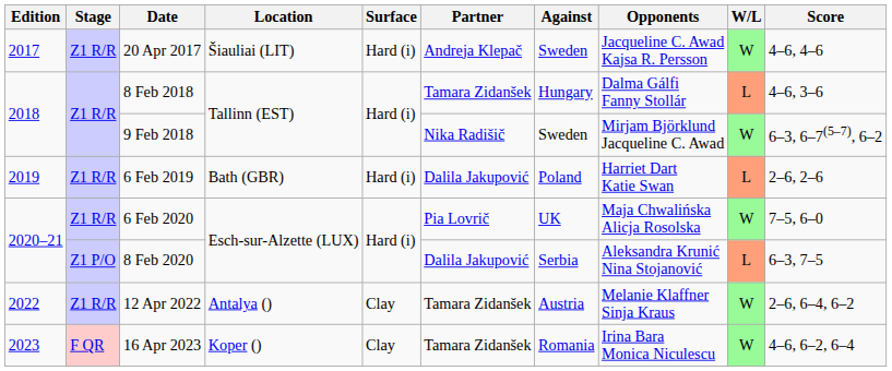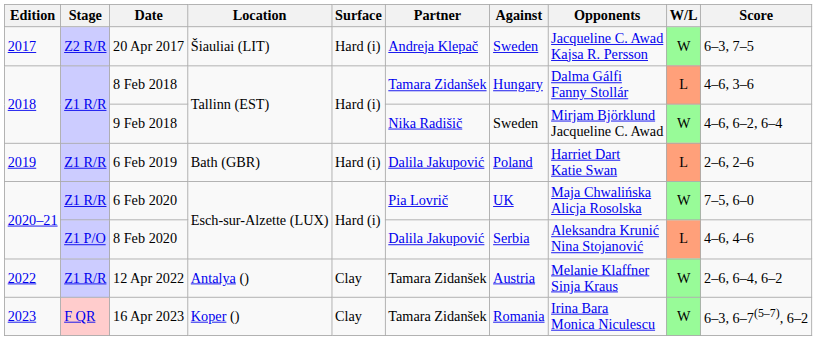 <table class=wikitable>
 <tr>
 <th>Edition</th>
 <th>Stage</th>
 <th>Date</th>
 <th>Location</th>
 <th>Surface</th>
 <th>Partner</th>
 <th>Against</th>
 <th>Opponents</th>
 <th>W/L</th>
 <th>Score</th>
 </tr>
 <tr>
 <td rowspan="1"><a href='#'>2017</a></td>
-<td bgcolor=#ccf><a href='#'>Z1 R/R</a></td>
+<td bgcolor=#ccf><a href='#'>Z2 R/R</a></td>
 <td>20 Apr 2017</td>
 <td rowspan="1">Šiauliai (LIT)</td>
 <td rowspan="1">Hard (i)</td>
 <td><a href='#'>Andreja Klepač</a></td>
 <td> <a href='#'>Sweden</a></td>
 <td><a href='#'>Jacqueline C. Awad</a> <br>  <a href='#'>Kajsa R. Persson</a></td>
 <td style="text-align:center; background:#98fb98;">W</td>
-<td>4–6, 4–6</td>
+<td>6–3, 7–5</td>
 </tr>
 <tr>
 <td rowspan="2"><a href='#'>2018</a></td>
 <td rowspan="2" bgcolor=#ccf><a href='#'>Z1 R/R</a></td>
 <td>8 Feb 2018</td>
 <td rowspan="2">Tallinn (EST)</td>
 <td rowspan="2">Hard (i)</td>
 <td><a href='#'>Tamara Zidanšek</a></td>
 <td> <a href='#'>Hungary</a></td>
 <td><a href='#'>Dalma Gálfi</a> <br>  <a href='#'>Fanny Stollár</a></td>
 <td style="text-align:center; background:#ffa07a;">L</td>
 <td>4–6, 3–6</td>
 </tr>
 <tr>
 <td>9 Feb 2018</td>
 <td><a href='#'>Nika Radišič</a></td>
 <td> Sweden</td>
 <td><a href='#'>Mirjam Björklund</a> <br>  Jacqueline C. Awad</td>
 <td style="text-align:center; background:#98fb98;">W</td>
-<td>6–3, 6–7<sup>(5–7)</sup>, 6–2</td>
+<td>4–6, 6–2, 6–4</td>
 </tr>
 <tr>
 <td><a href='#'>2019</a></td>
 <td bgcolor=#ccf><a href='#'>Z1 R/R</a></td>
 <td>6 Feb 2019</td>
 <td>Bath (GBR)</td>
 <td>Hard (i)</td>
 <td><a href='#'>Dalila Jakupović</a></td>
 <td> <a href='#'>Poland</a></td>
 <td><a href='#'>Harriet Dart</a> <br>  <a href='#'>Katie Swan</a></td>
 <td style="text-align:center; background:#ffa07a;">L</td>
 <td>2–6, 2–6</td>
 </tr>
 <tr>
 <td rowspan="2"><a href='#'>2020–21</a></td>
 <td bgcolor=#ccf><a href='#'>Z1 R/R</a></td>
 <td>6 Feb 2020</td>
 <td rowspan="2">Esch-sur-Alzette (LUX)</td>
 <td rowspan="2">Hard (i)</td>
 <td><a href='#'>Pia Lovrič</a></td>
 <td> <a href='#'>UK</a></td>
 <td><a href='#'>Maja Chwalińska</a> <br>  <a href='#'>Alicja Rosolska</a></td>
 <td style="text-align:center; background:#98fb98;">W</td>
 <td>7–5, 6–0</td>
 </tr>
 <tr>
 <td bgcolor=#ccf><a href='#'>Z1 P/O</a></td>
 <td>8 Feb 2020</td>
 <td><a href='#'>Dalila Jakupović</a></td>
 <td> <a href='#'>Serbia</a></td>
 <td><a href='#'>Aleksandra Krunić</a> <br>  <a href='#'>Nina Stojanović</a></td>
 <td style="text-align:center; background:#ffa07a;">L</td>
-<td>6–3, 7–5</td>
+<td>4–6, 4–6</td>
 </tr>
 <tr>
 <td><a href='#'>2022</a></td>
 <td bgcolor=#ccf><a href='#'>Z1 R/R</a></td>
 <td>12 Apr 2022</td>
 <td><a href='#'>Antalya</a> ()</td>
 <td>Clay</td>
 <td>Tamara Zidanšek</td>
 <td> <a href='#'>Austria</a></td>
 <td><a href='#'>Melanie Klaffner</a> <br> <a href='#'>Sinja Kraus</a></td>
 <td style="text-align:center; background:#98fb98;">W</td>
 <td>2–6, 6–4, 6–2</td>
 </tr>
 <tr>
 <td><a href='#'>2023</a></td>
 <td bgcolor=#ffcccc><a href='#'>F QR</a></td>
 <td>16 Apr 2023</td>
 <td><a href='#'>Koper</a> ()</td>
 <td>Clay</td>
 <td>Tamara Zidanšek</td>
 <td> <a href='#'>Romania</a></td>
 <td><a href='#'>Irina Bara</a> <br> <a href='#'>Monica Niculescu</a></td>
 <td style="text-align:center; background:#98fb98;">W</td>
-<td>4–6, 6–2, 6–4</td>
+<td>6–3, 6–7<sup>(5–7)</sup>, 6–2</td>
 </tr>
 </table>
